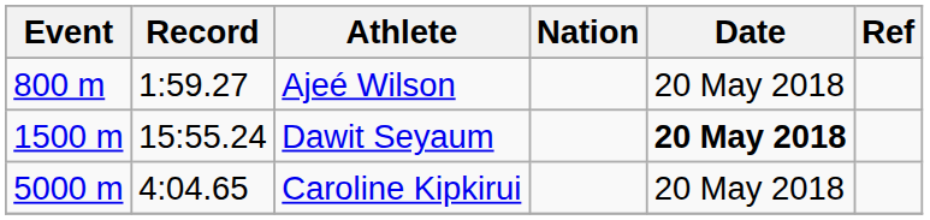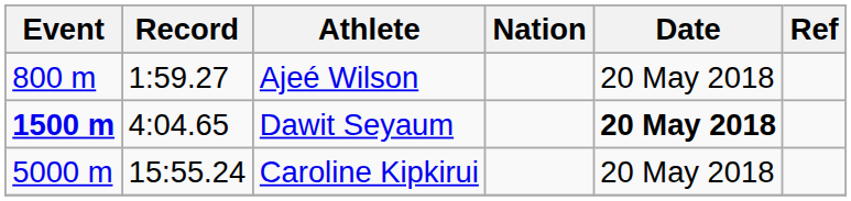 <table class="wikitable" style="font-size:95%;">
 <tr>
 <th>Event</th>
 <th>Record</th>
 <th>Athlete</th>
 <th>Nation</th>
 <th>Date</th>
 <th>Ref</th>
 </tr>
 <tr>
 <td><a href='#'>800 m</a></td>
 <td>1:59.27</td>
 <td><a href='#'>Ajeé Wilson</a></td>
 <td></td>
 <td>20 May 2018</td>
 <td></td>
 </tr>
 <tr>
-<td><a href='#'>1500 m</a></td>
-<td>15:55.24</td>
+<td><strong><a href='#'>1500 m</a></strong></td>
+<td>4:04.65</td>
 <td><a href='#'>Dawit Seyaum</a></td>
 <td></td>
 <td><strong>20 May 2018</strong></td>
 <td></td>
 </tr>
 <tr>
 <td><a href='#'>5000 m</a></td>
-<td>4:04.65</td>
+<td>15:55.24</td>
 <td><a href='#'>Caroline Kipkirui</a></td>
 <td></td>
 <td>20 May 2018</td>
 <td></td>
 </tr>
 <tr>
 </tr>
 </table>
